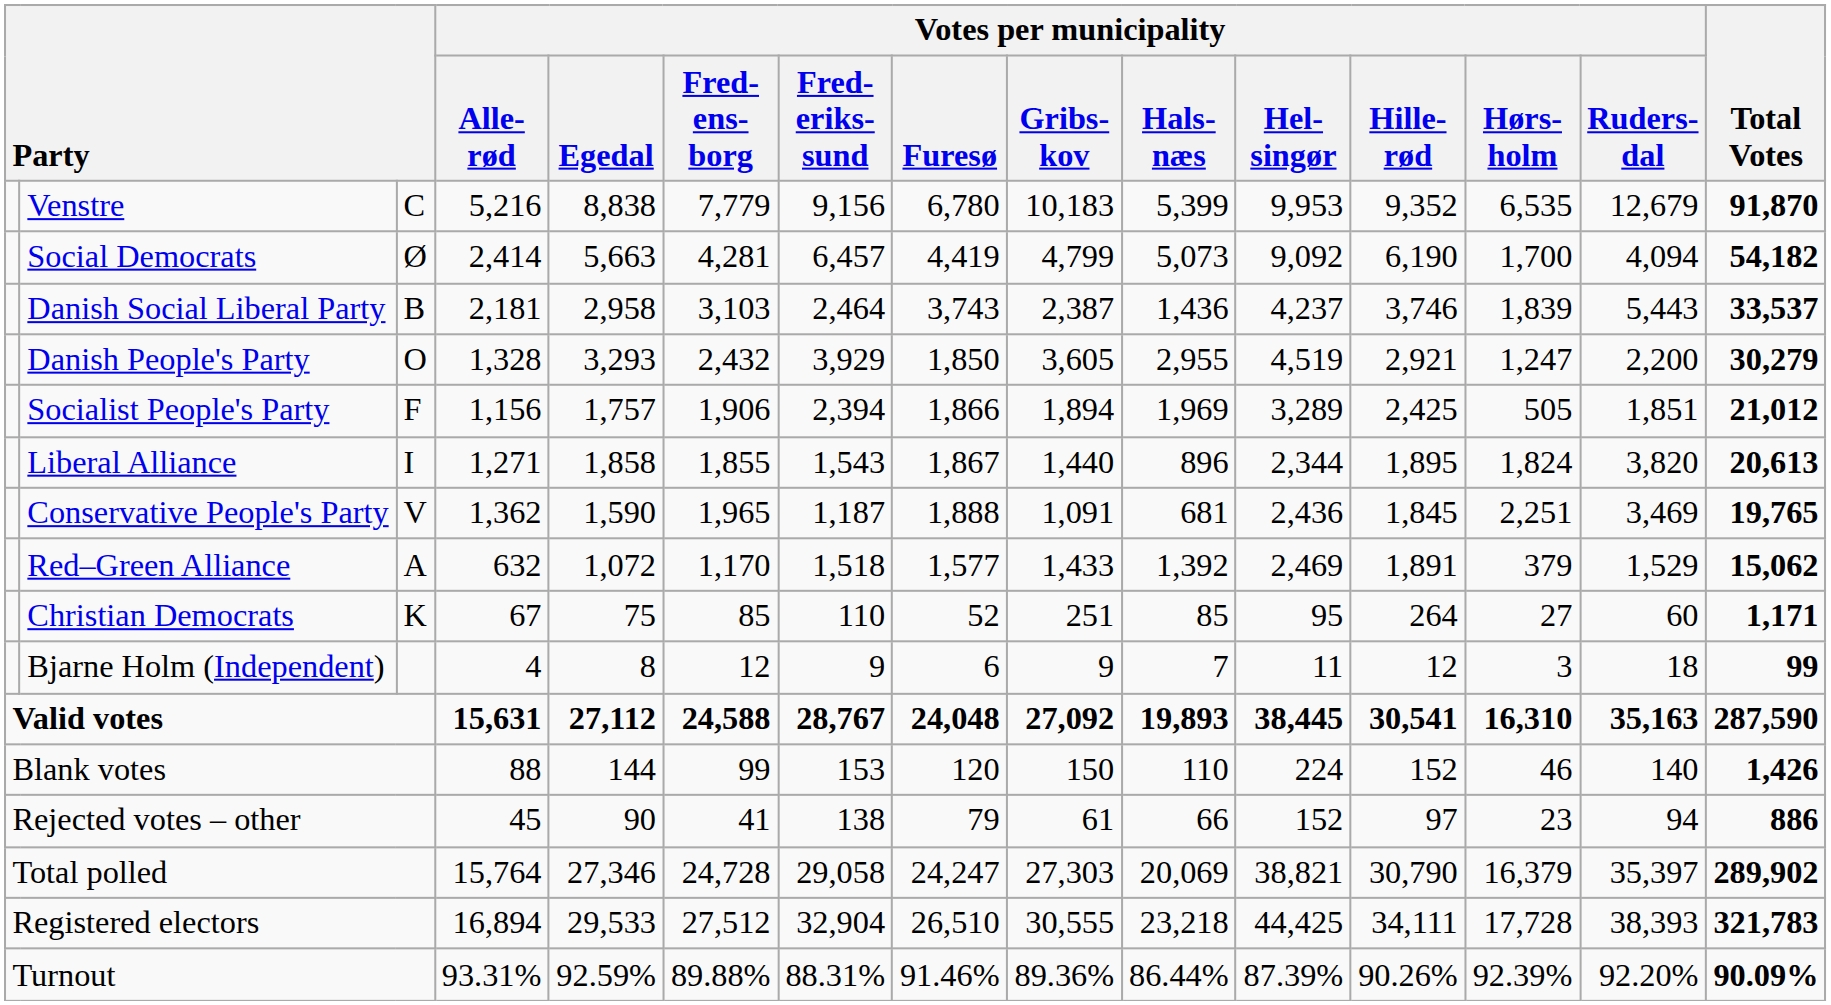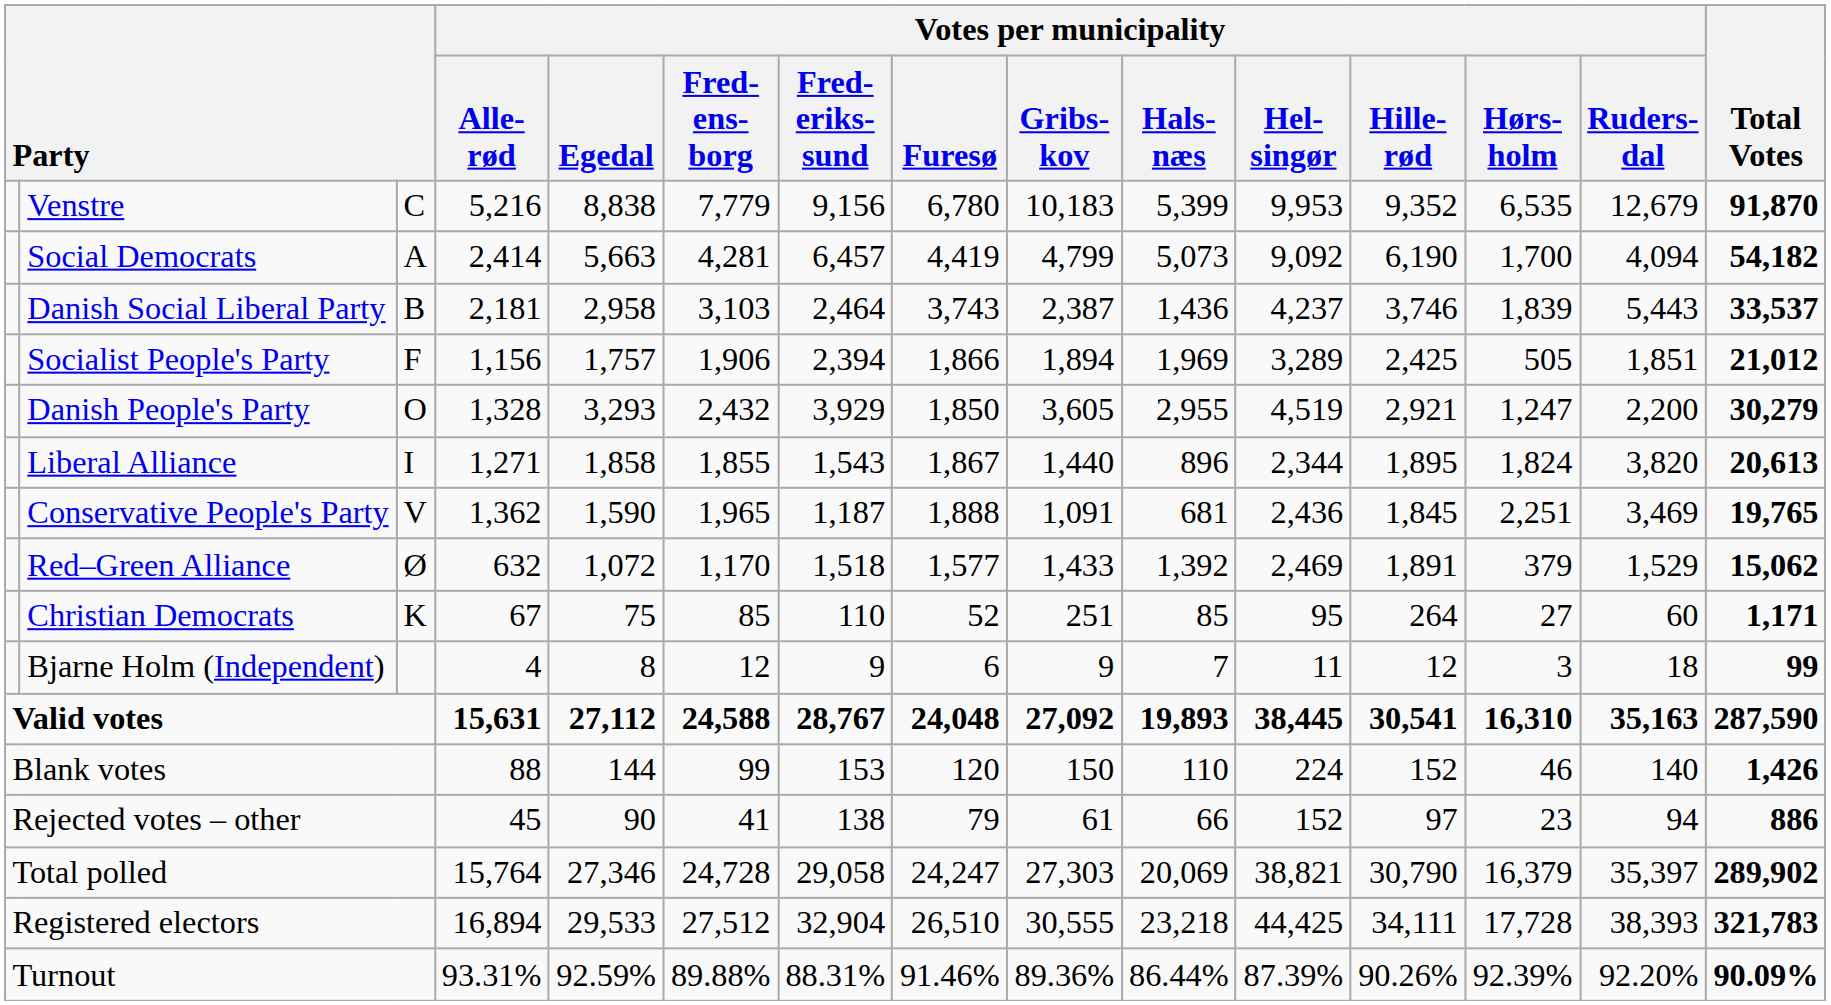 <table class="wikitable" border="1" style="text-align:right;">
 <tr>
 <th style="text-align:left;" valign=bottom rowspan=2 colspan=3>Party</th>
 <th colspan=11>Votes per municipality</th>
 <th align=center valign=bottom rowspan=2 width="50">Total Votes</th>
 </tr>
 <tr>
 <th align=center valign=bottom width="50"><a href='#'>Alle- rød</a></th>
 <th align=center valign=bottom width="50"><a href='#'>Egedal</a></th>
 <th align=center valign=bottom width="50"><a href='#'>Fred- ens- borg</a></th>
 <th align=center valign=bottom width="50"><a href='#'>Fred- eriks- sund</a></th>
 <th align=center valign=bottom width="50"><a href='#'>Furesø</a></th>
 <th align=center valign=bottom width="50"><a href='#'>Gribs- kov</a></th>
 <th align=center valign=bottom width="50"><a href='#'>Hals- næs</a></th>
 <th align=center valign=bottom width="50"><a href='#'>Hel- singør</a></th>
 <th align=center valign=bottom width="50"><a href='#'>Hille- rød</a></th>
 <th align=center valign=bottom width="50"><a href='#'>Hørs- holm</a></th>
 <th align=center valign=bottom width="50"><a href='#'>Ruders- dal</a></th>
 </tr>
 <tr>
 <td></td>
 <td align=left><a href='#'>Venstre</a></td>
 <td align=left>C</td>
 <td>5,216</td>
 <td>8,838</td>
 <td>7,779</td>
 <td>9,156</td>
 <td>6,780</td>
 <td>10,183</td>
 <td>5,399</td>
 <td>9,953</td>
 <td>9,352</td>
 <td>6,535</td>
 <td>12,679</td>
 <td><strong>91,870</strong></td>
 </tr>
 <tr>
 <td></td>
 <td align=left><a href='#'>Social Democrats</a></td>
-<td align=left>Ø</td>
+<td align=left>A</td>
 <td>2,414</td>
 <td>5,663</td>
 <td>4,281</td>
 <td>6,457</td>
 <td>4,419</td>
 <td>4,799</td>
 <td>5,073</td>
 <td>9,092</td>
 <td>6,190</td>
 <td>1,700</td>
 <td>4,094</td>
 <td><strong>54,182</strong></td>
 </tr>
 <tr>
 <td></td>
 <td align=left><a href='#'>Danish Social Liberal Party</a></td>
 <td align=left>B</td>
 <td>2,181</td>
 <td>2,958</td>
 <td>3,103</td>
 <td>2,464</td>
 <td>3,743</td>
 <td>2,387</td>
 <td>1,436</td>
 <td>4,237</td>
 <td>3,746</td>
 <td>1,839</td>
 <td>5,443</td>
 <td><strong>33,537</strong></td>
 </tr>
 <tr>
 <td></td>
+<td align=left><a href='#'>Socialist People's Party</a></td>
+<td align=left>F</td>
+<td>1,156</td>
+<td>1,757</td>
+<td>1,906</td>
+<td>2,394</td>
+<td>1,866</td>
+<td>1,894</td>
+<td>1,969</td>
+<td>3,289</td>
+<td>2,425</td>
+<td>505</td>
+<td>1,851</td>
+<td><strong>21,012</strong></td>
+</tr>
+<tr>
+<td></td>
 <td align=left><a href='#'>Danish People's Party</a></td>
 <td align=left>O</td>
 <td>1,328</td>
 <td>3,293</td>
 <td>2,432</td>
 <td>3,929</td>
 <td>1,850</td>
 <td>3,605</td>
 <td>2,955</td>
 <td>4,519</td>
 <td>2,921</td>
 <td>1,247</td>
 <td>2,200</td>
 <td><strong>30,279</strong></td>
-</tr>
-<tr>
-<td></td>
-<td align=left><a href='#'>Socialist People's Party</a></td>
-<td align=left>F</td>
-<td>1,156</td>
-<td>1,757</td>
-<td>1,906</td>
-<td>2,394</td>
-<td>1,866</td>
-<td>1,894</td>
-<td>1,969</td>
-<td>3,289</td>
-<td>2,425</td>
-<td>505</td>
-<td>1,851</td>
-<td><strong>21,012</strong></td>
 </tr>
 <tr>
 <td></td>
 <td align=left><a href='#'>Liberal Alliance</a></td>
 <td align=left>I</td>
 <td>1,271</td>
 <td>1,858</td>
 <td>1,855</td>
 <td>1,543</td>
 <td>1,867</td>
 <td>1,440</td>
 <td>896</td>
 <td>2,344</td>
 <td>1,895</td>
 <td>1,824</td>
 <td>3,820</td>
 <td><strong>20,613</strong></td>
 </tr>
 <tr>
 <td></td>
 <td align=left style="white-space: nowrap;"><a href='#'>Conservative People's Party</a></td>
 <td align=left>V</td>
 <td>1,362</td>
 <td>1,590</td>
 <td>1,965</td>
 <td>1,187</td>
 <td>1,888</td>
 <td>1,091</td>
 <td>681</td>
 <td>2,436</td>
 <td>1,845</td>
 <td>2,251</td>
 <td>3,469</td>
 <td><strong>19,765</strong></td>
 </tr>
 <tr>
 <td></td>
 <td align=left><a href='#'>Red–Green Alliance</a></td>
-<td align=left>A</td>
+<td align=left>Ø</td>
 <td>632</td>
 <td>1,072</td>
 <td>1,170</td>
 <td>1,518</td>
 <td>1,577</td>
 <td>1,433</td>
 <td>1,392</td>
 <td>2,469</td>
 <td>1,891</td>
 <td>379</td>
 <td>1,529</td>
 <td><strong>15,062</strong></td>
 </tr>
 <tr>
 <td></td>
 <td align=left><a href='#'>Christian Democrats</a></td>
 <td align=left>K</td>
 <td>67</td>
 <td>75</td>
 <td>85</td>
 <td>110</td>
 <td>52</td>
 <td>251</td>
 <td>85</td>
 <td>95</td>
 <td>264</td>
 <td>27</td>
 <td>60</td>
 <td><strong>1,171</strong></td>
 </tr>
 <tr>
 <td></td>
 <td align=left>Bjarne Holm (<a href='#'>Independent</a>)</td>
 <td></td>
 <td>4</td>
 <td>8</td>
 <td>12</td>
 <td>9</td>
 <td>6</td>
 <td>9</td>
 <td>7</td>
 <td>11</td>
 <td>12</td>
 <td>3</td>
 <td>18</td>
 <td><strong>99</strong></td>
 </tr>
 <tr style="font-weight:bold">
 <td align=left colspan=3>Valid votes</td>
 <td>15,631</td>
 <td>27,112</td>
 <td>24,588</td>
 <td>28,767</td>
 <td>24,048</td>
 <td>27,092</td>
 <td>19,893</td>
 <td>38,445</td>
 <td>30,541</td>
 <td>16,310</td>
 <td>35,163</td>
 <td>287,590</td>
 </tr>
 <tr>
 <td align=left colspan=3>Blank votes</td>
 <td>88</td>
 <td>144</td>
 <td>99</td>
 <td>153</td>
 <td>120</td>
 <td>150</td>
 <td>110</td>
 <td>224</td>
 <td>152</td>
 <td>46</td>
 <td>140</td>
 <td><strong>1,426</strong></td>
 </tr>
 <tr>
 <td align=left colspan=3>Rejected votes – other</td>
 <td>45</td>
 <td>90</td>
 <td>41</td>
 <td>138</td>
 <td>79</td>
 <td>61</td>
 <td>66</td>
 <td>152</td>
 <td>97</td>
 <td>23</td>
 <td>94</td>
 <td><strong>886</strong></td>
 </tr>
 <tr>
 <td align=left colspan=3>Total polled</td>
 <td>15,764</td>
 <td>27,346</td>
 <td>24,728</td>
 <td>29,058</td>
 <td>24,247</td>
 <td>27,303</td>
 <td>20,069</td>
 <td>38,821</td>
 <td>30,790</td>
 <td>16,379</td>
 <td>35,397</td>
 <td><strong>289,902</strong></td>
 </tr>
 <tr>
 <td align=left colspan=3>Registered electors</td>
 <td>16,894</td>
 <td>29,533</td>
 <td>27,512</td>
 <td>32,904</td>
 <td>26,510</td>
 <td>30,555</td>
 <td>23,218</td>
 <td>44,425</td>
 <td>34,111</td>
 <td>17,728</td>
 <td>38,393</td>
 <td><strong>321,783</strong></td>
 </tr>
 <tr>
 <td align=left colspan=3>Turnout</td>
 <td>93.31%</td>
 <td>92.59%</td>
 <td>89.88%</td>
 <td>88.31%</td>
 <td>91.46%</td>
 <td>89.36%</td>
 <td>86.44%</td>
 <td>87.39%</td>
 <td>90.26%</td>
 <td>92.39%</td>
 <td>92.20%</td>
 <td><strong>90.09%</strong></td>
 </tr>
 </table>
